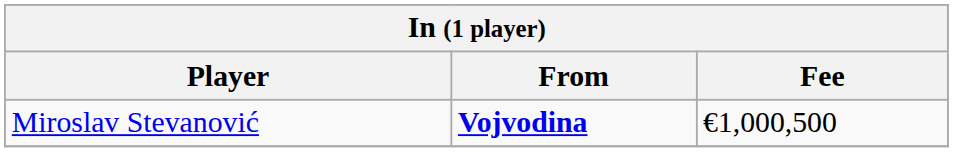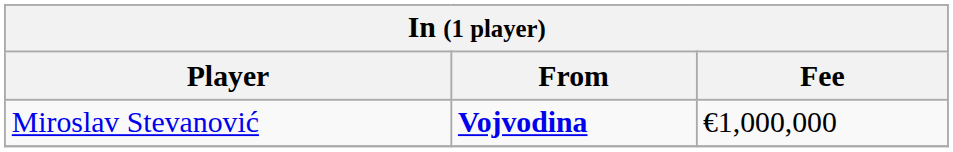 <table class="wikitable collapsible collapsed">
 <tr>
 <th colspan="3" width="500"> <strong>In</strong> <small>(1 player)</small></th>
 </tr>
 <tr>
 <th>Player</th>
 <th>From</th>
 <th>Fee</th>
 </tr>
 <tr>
 <td> <a href='#'>Miroslav Stevanović</a></td>
 <td><strong> <a href='#'>Vojvodina</a></strong></td>
-<td>€1,000,500</td>
+<td>€1,000,000</td>
 </tr>
 <tr>
 </tr>
 </table>
